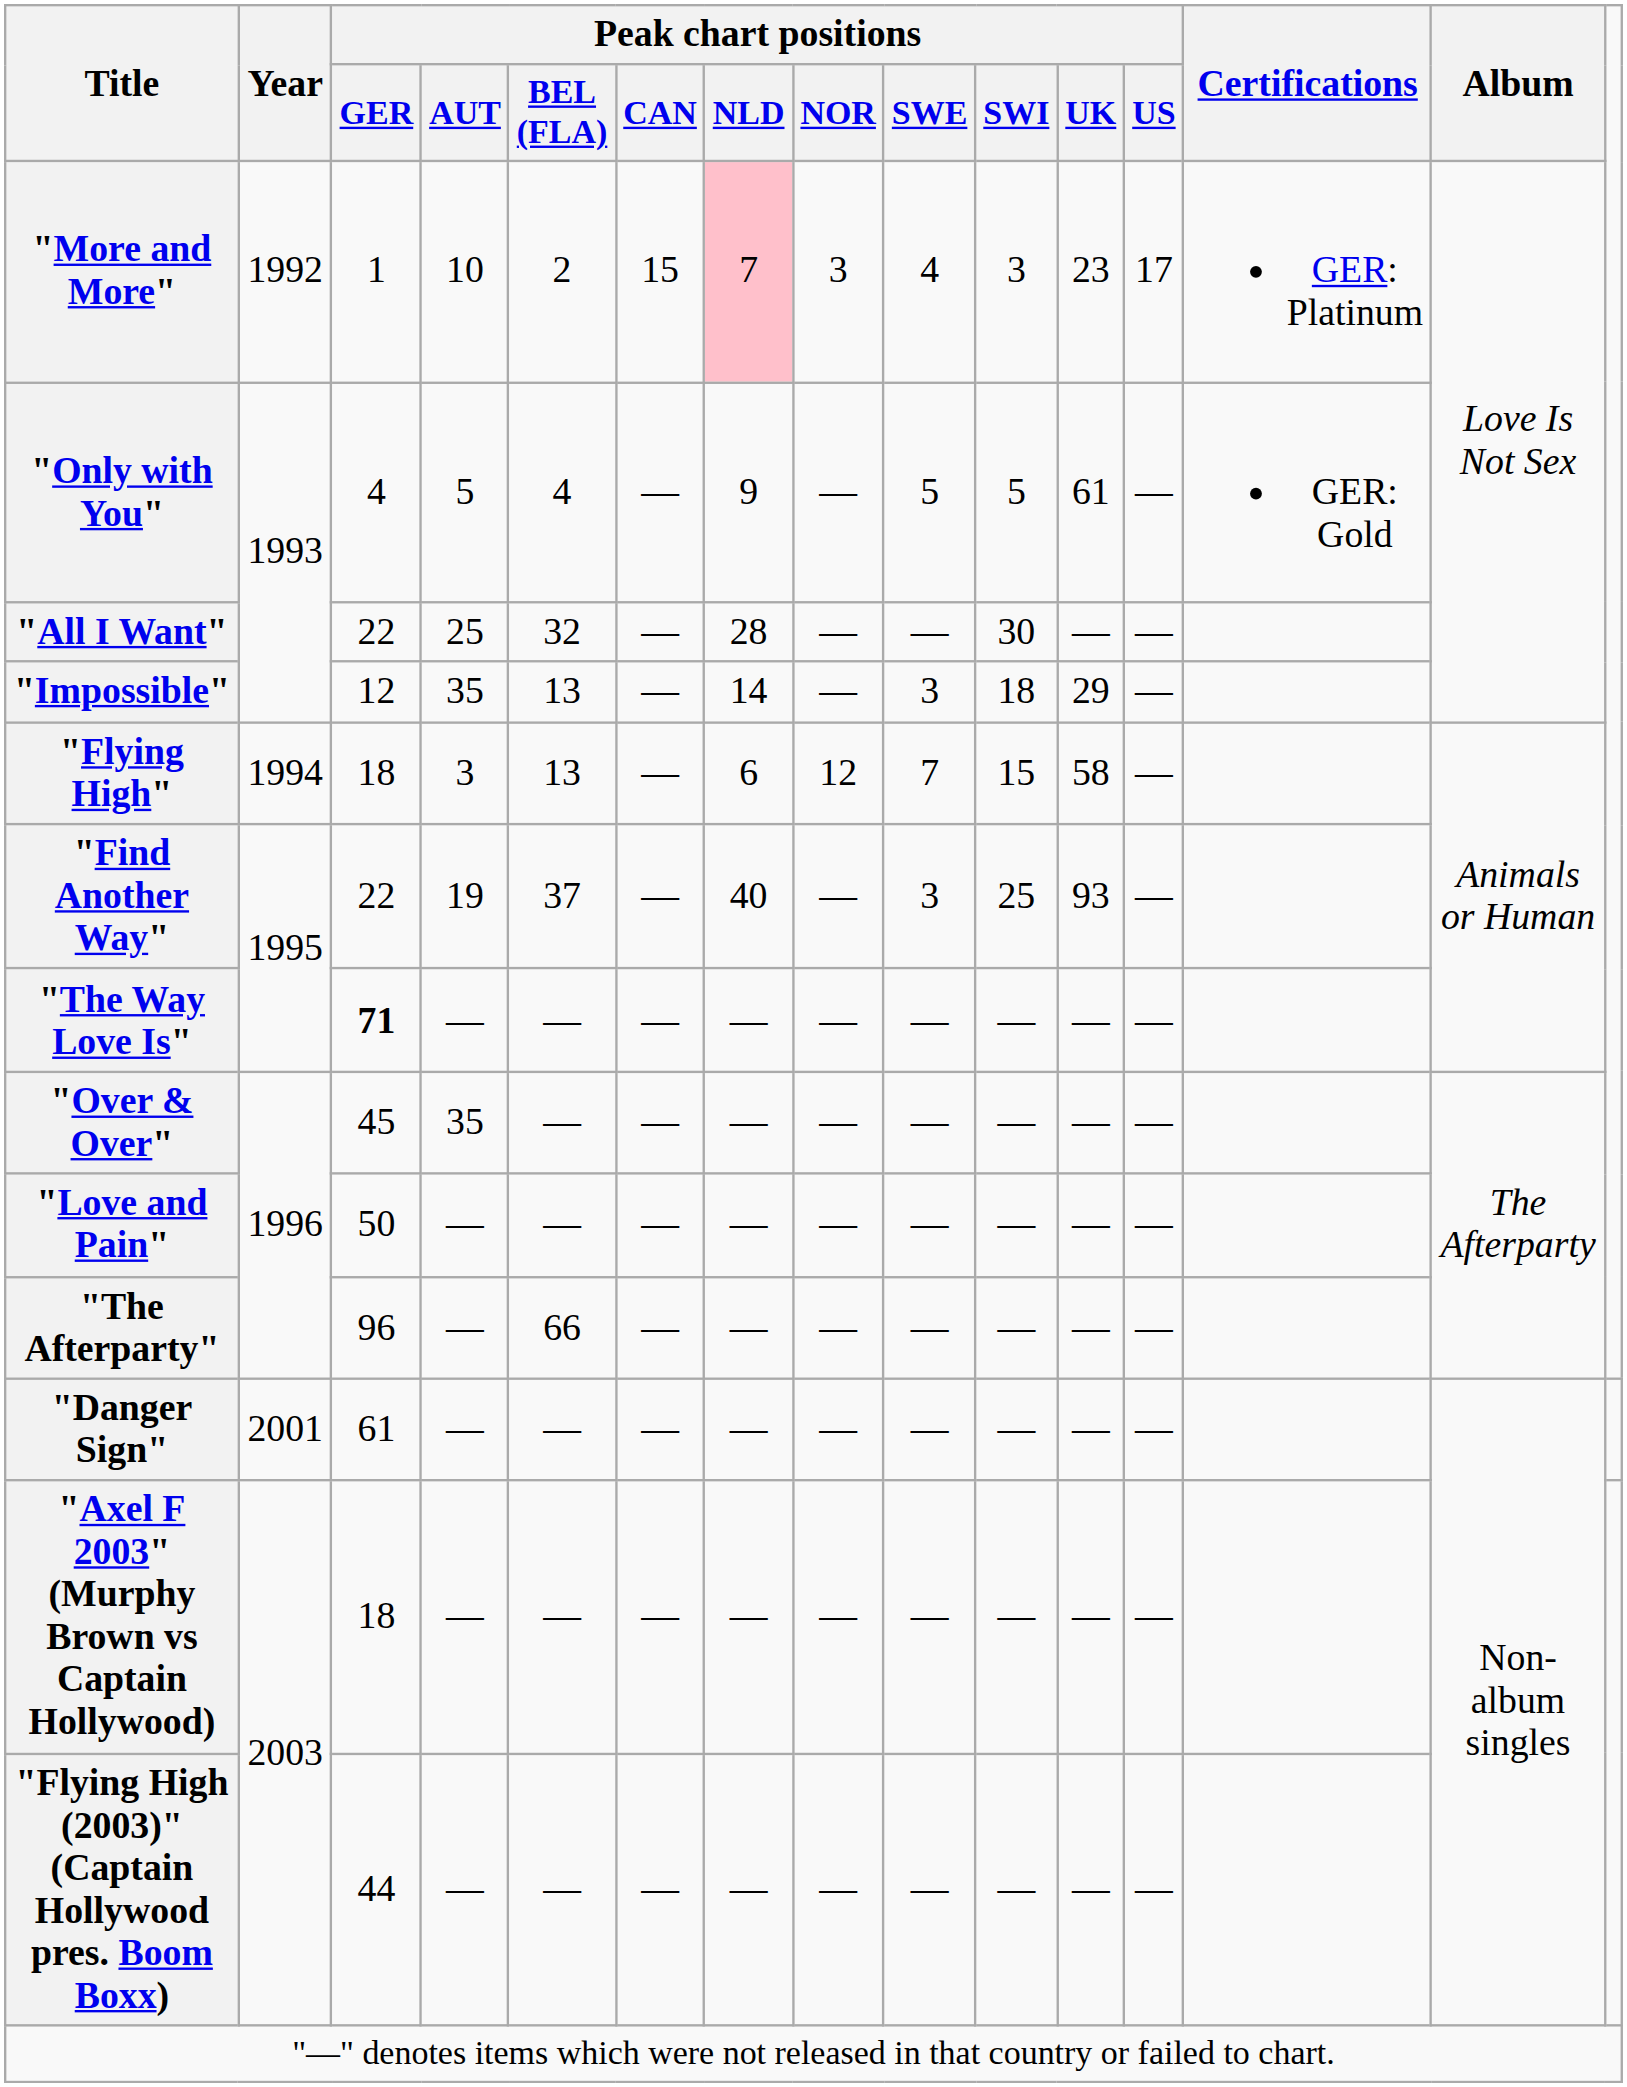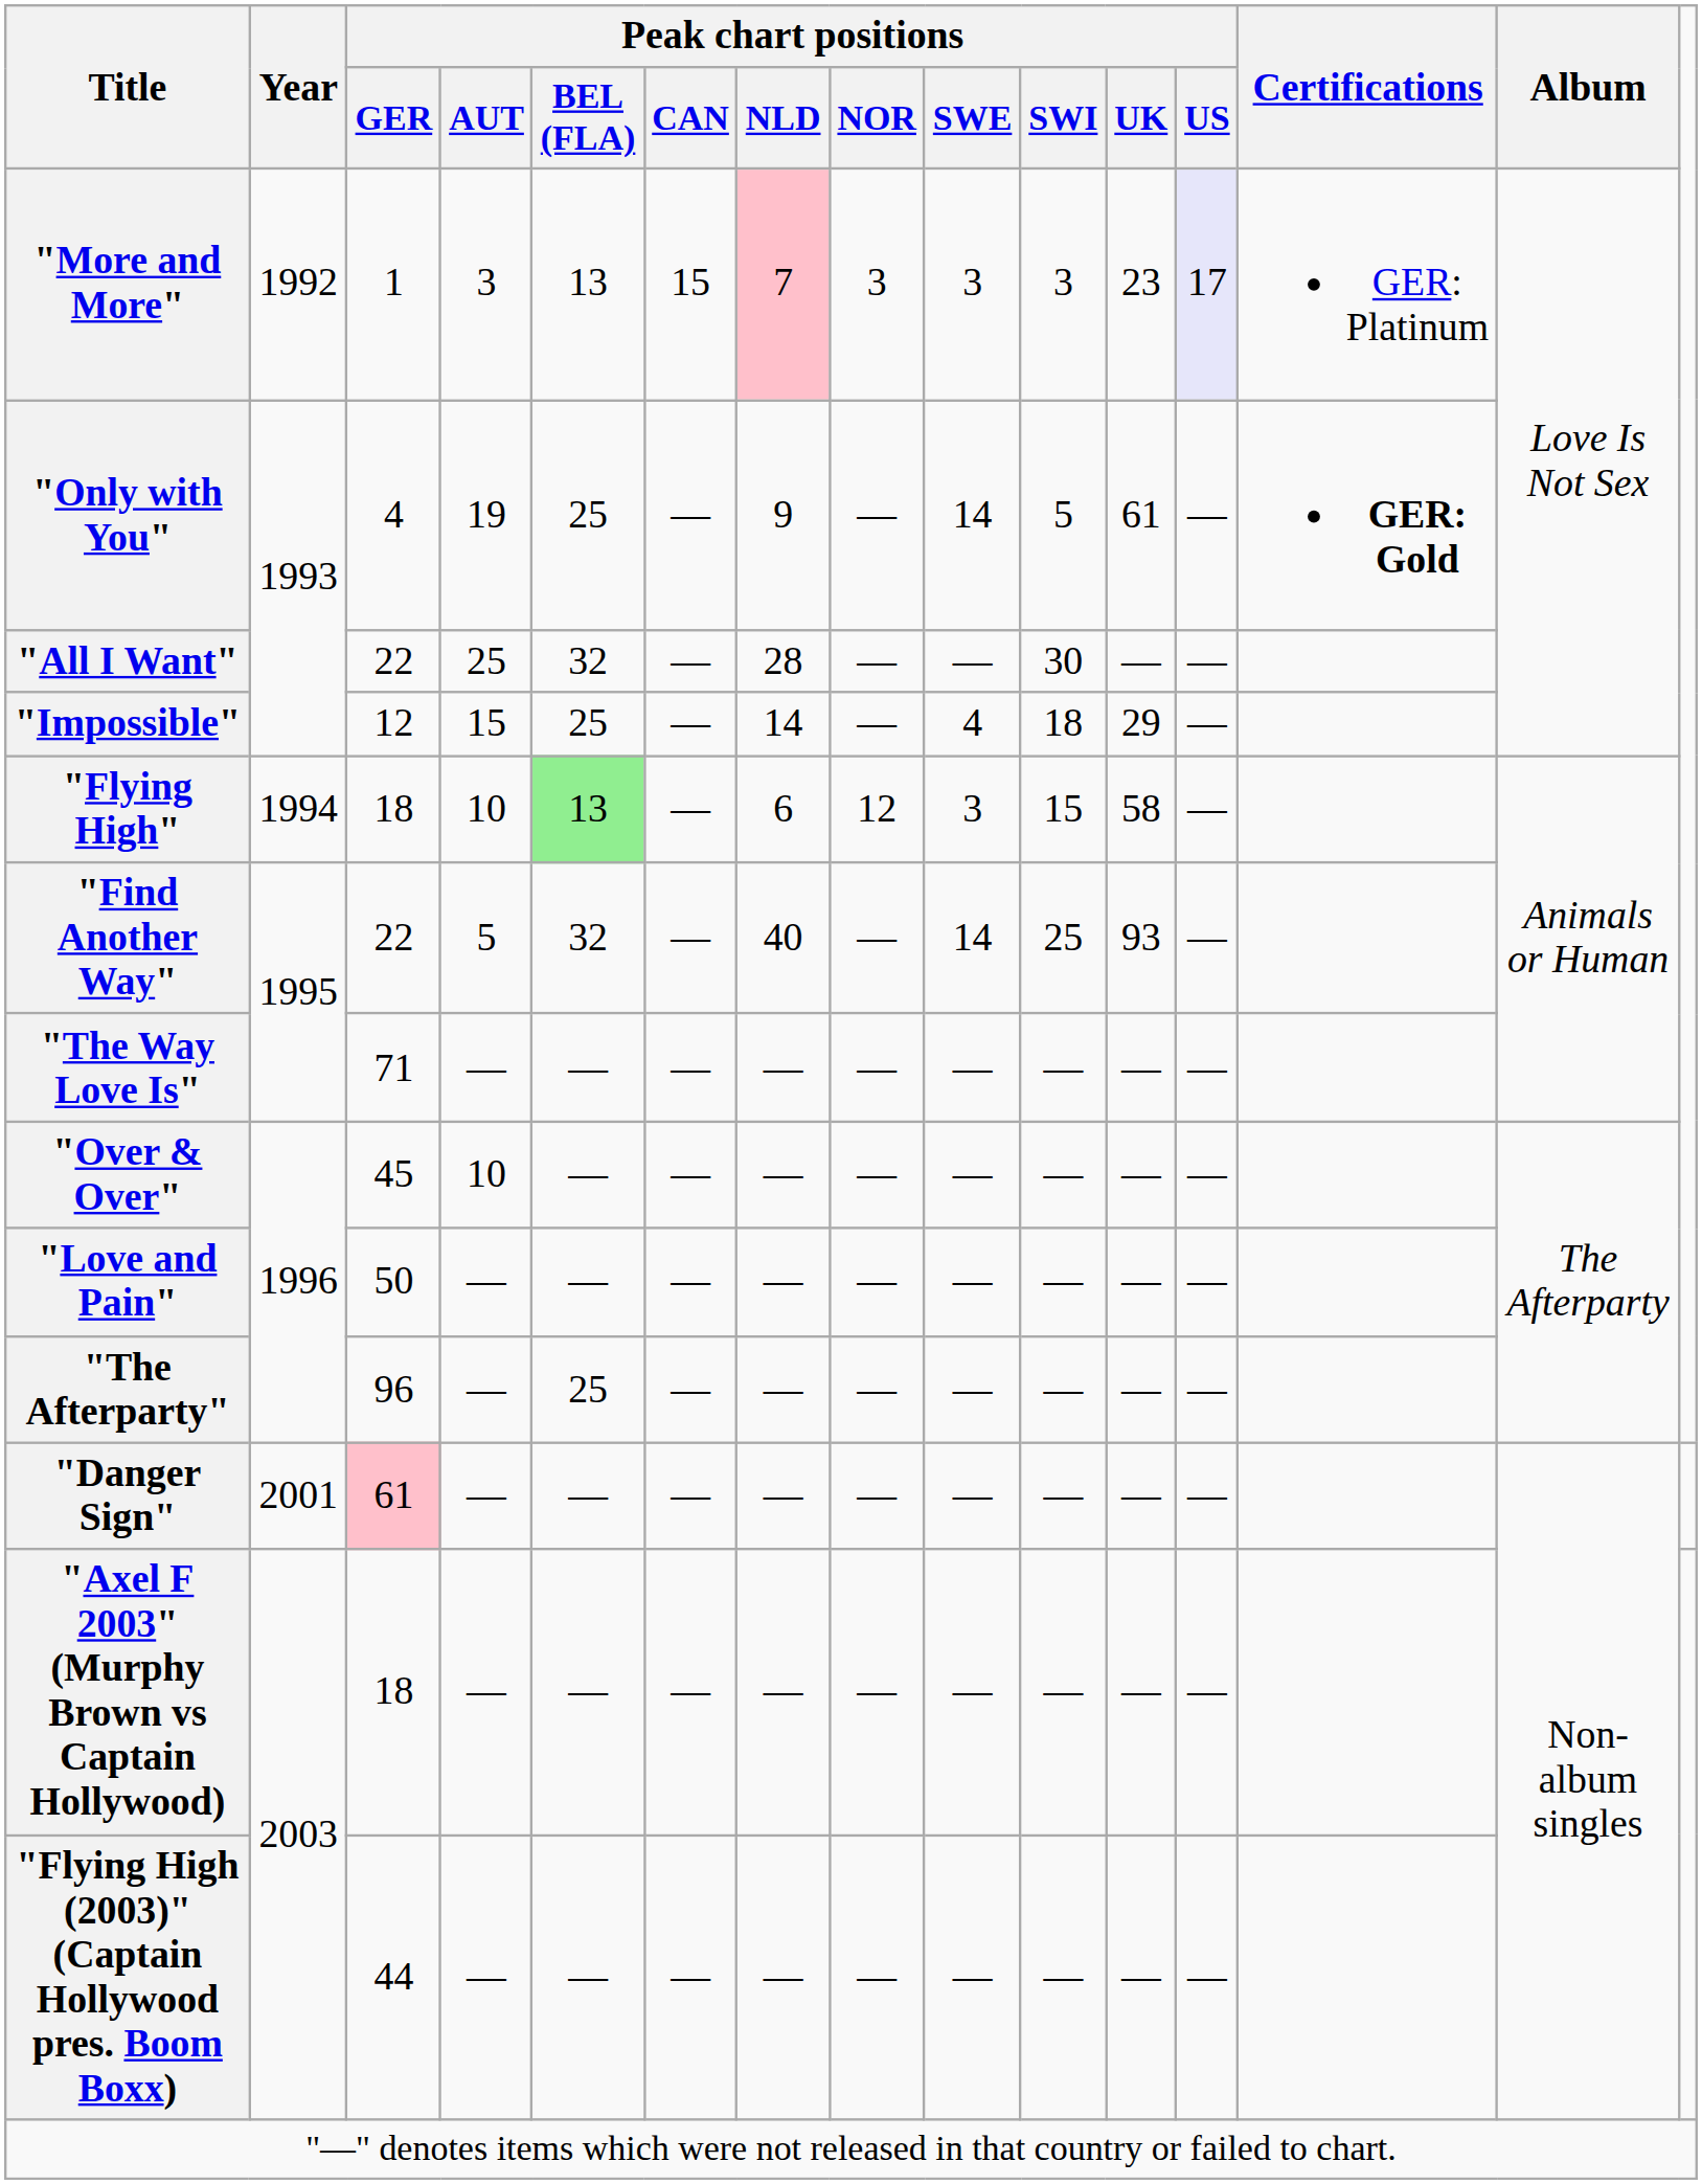 <table class="wikitable plainrowheaders" style="text-align:center;">
 <tr>
 <th scope="col" rowspan="2" style="width:16em;">Title</th>
 <th scope="col" rowspan="2">Year</th>
 <th scope="col" colspan="10">Peak chart positions</th>
 <th scope="col" rowspan="2" style="width:12em;"><a href='#'>Certifications</a></th>
 <th scope="col" rowspan="2">Album</th>
 </tr>
 <tr>
 <th style="width:3em;font-size:90%"><a href='#'>GER</a><br></th>
 <th scope="col" style="width:3em;font-size:90%;"><a href='#'>AUT</a><br></th>
 <th scope="col" style="width:3em;font-size:90%;"><a href='#'>BEL (FLA)</a><br></th>
 <th scope="col" style="width:3em;font-size:90%;"><a href='#'>CAN</a><br></th>
 <th style="width:3em;font-size:90%"><a href='#'>NLD</a><br></th>
 <th style="width:3em;font-size:90%"><a href='#'>NOR</a><br></th>
 <th scope="col" style="width:3em;font-size:90%;"><a href='#'>SWE</a><br></th>
 <th scope="col" style="width:3em;font-size:90%;"><a href='#'>SWI</a><br></th>
 <th style="width:3em;font-size:90%"><a href='#'>UK</a><br></th>
 <th style="width:3em;font-size:90%"><a href='#'>US</a><br></th>
 </tr>
 <tr>
 <th scope="row">"<a href='#'>More and More</a>"</th>
 <td>1992</td>
 <td>1</td>
-<td>10</td>
-<td>2</td>
+<td>3</td>
+<td>13</td>
 <td>15</td>
 <td style="background: pink;">7</td>
 <td>3</td>
-<td>4</td>
+<td>3</td>
 <td>3</td>
 <td>23</td>
-<td>17</td>
+<td style="background: lavender;">17</td>
 <td><br><ul><li><a href='#'>GER</a>: Platinum</li></ul></td>
 <td rowspan="4"><em>Love Is Not Sex</em></td>
 </tr>
 <tr>
 <th scope="row">"<a href='#'>Only with You</a>"</th>
 <td rowspan="3">1993</td>
 <td>4</td>
-<td>5</td>
-<td>4</td>
+<td>19</td>
+<td>25</td>
 <td>—</td>
 <td>9</td>
 <td>—</td>
-<td>5</td>
+<td>14</td>
 <td>5</td>
 <td>61</td>
 <td>—</td>
-<td><br><ul><li>GER: Gold</li></ul></td>
+<td><strong><br><ul><li>GER: Gold</li></ul></strong></td>
 </tr>
 <tr>
 <th scope="row">"<a href='#'>All I Want</a>"</th>
 <td>22</td>
 <td>25</td>
 <td>32</td>
 <td>—</td>
 <td>28</td>
 <td>—</td>
 <td>—</td>
 <td>30</td>
 <td>—</td>
 <td>—</td>
 <td></td>
 </tr>
 <tr>
 <th scope="row">"<a href='#'>Impossible</a>"</th>
 <td>12</td>
-<td>35</td>
-<td>13</td>
+<td>15</td>
+<td>25</td>
 <td>—</td>
 <td>14</td>
 <td>—</td>
-<td>3</td>
+<td>4</td>
 <td>18</td>
 <td>29</td>
 <td>—</td>
 <td></td>
 </tr>
 <tr>
 <th scope="row">"<a href='#'>Flying High</a>"</th>
 <td>1994</td>
 <td>18</td>
-<td>3</td>
-<td>13</td>
+<td>10</td>
+<td style="background: lightgreen;">13</td>
 <td>—</td>
 <td>6</td>
 <td>12</td>
-<td>7</td>
+<td>3</td>
 <td>15</td>
 <td>58</td>
 <td>—</td>
 <td></td>
 <td rowspan="3"><em>Animals or Human</em></td>
 </tr>
 <tr>
 <th scope="row">"<a href='#'>Find Another Way</a>"</th>
 <td rowspan="2">1995</td>
 <td>22</td>
-<td>19</td>
-<td>37</td>
+<td>5</td>
+<td>32</td>
 <td>—</td>
 <td>40</td>
 <td>—</td>
-<td>3</td>
+<td>14</td>
 <td>25</td>
 <td>93</td>
 <td>—</td>
 <td></td>
 </tr>
 <tr>
 <th scope="row">"<a href='#'>The Way Love Is</a>"</th>
-<td><strong>71</strong></td>
+<td>71</td>
 <td>—</td>
 <td>—</td>
 <td>—</td>
 <td>—</td>
 <td>—</td>
 <td>—</td>
 <td>—</td>
 <td>—</td>
 <td>—</td>
 <td></td>
 </tr>
 <tr>
 <th scope="row">"<a href='#'>Over & Over</a>"</th>
 <td rowspan="3">1996</td>
 <td>45</td>
-<td>35</td>
+<td>10</td>
 <td>—</td>
 <td>—</td>
 <td>—</td>
 <td>—</td>
 <td>—</td>
 <td>—</td>
 <td>—</td>
 <td>—</td>
 <td></td>
 <td rowspan="3"><em>The Afterparty</em></td>
 </tr>
 <tr>
 <th scope="row">"<a href='#'>Love and Pain</a>"</th>
 <td>50</td>
 <td>—</td>
 <td>—</td>
 <td>—</td>
 <td>—</td>
 <td>—</td>
 <td>—</td>
 <td>—</td>
 <td>—</td>
 <td>—</td>
 <td></td>
 </tr>
 <tr>
 <th scope="row">"The Afterparty"</th>
 <td>96</td>
 <td>—</td>
-<td>66</td>
+<td>25</td>
 <td>—</td>
 <td>—</td>
 <td>—</td>
 <td>—</td>
 <td>—</td>
 <td>—</td>
 <td>—</td>
 <td></td>
 </tr>
 <tr>
 <th scope="row">"Danger Sign"</th>
 <td>2001</td>
-<td>61</td>
+<td style="background: pink;">61</td>
 <td>—</td>
 <td>—</td>
 <td>—</td>
 <td>—</td>
 <td>—</td>
 <td>—</td>
 <td>—</td>
 <td>—</td>
 <td>—</td>
 <td></td>
 <td rowspan="3">Non-album singles</td>
 <td></td>
 </tr>
 <tr>
 <th scope="row">"<a href='#'>Axel F 2003</a>" <br><span>(Murphy Brown vs Captain Hollywood)</span></th>
 <td rowspan="2">2003</td>
 <td>18</td>
 <td>—</td>
 <td>—</td>
 <td>—</td>
 <td>—</td>
 <td>—</td>
 <td>—</td>
 <td>—</td>
 <td>—</td>
 <td>—</td>
 <td></td>
 </tr>
 <tr>
 <th scope="row">"Flying High (2003)" <br><span>(Captain Hollywood pres. <a href='#'>Boom Boxx</a>)</span></th>
 <td>44</td>
 <td>—</td>
 <td>—</td>
 <td>—</td>
 <td>—</td>
 <td>—</td>
 <td>—</td>
 <td>—</td>
 <td>—</td>
 <td>—</td>
 <td></td>
 </tr>
 <tr>
 <td colspan="15" style="font-size:90%">"—" denotes items which were not released in that country or failed to chart.</td>
 </tr>
 </table>
